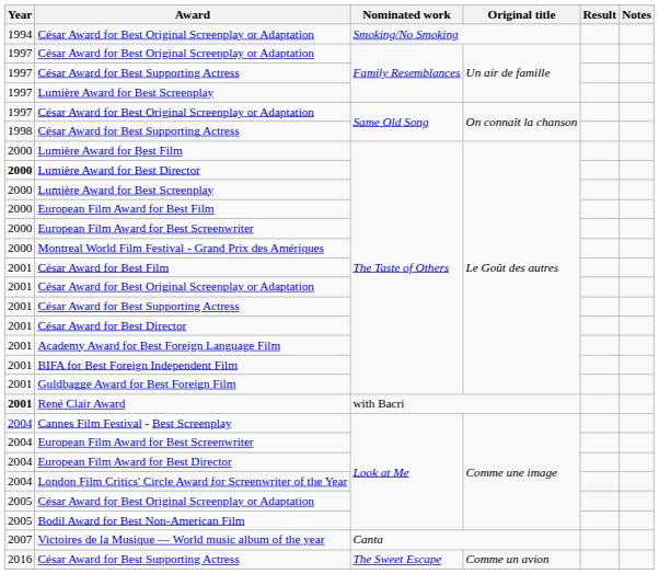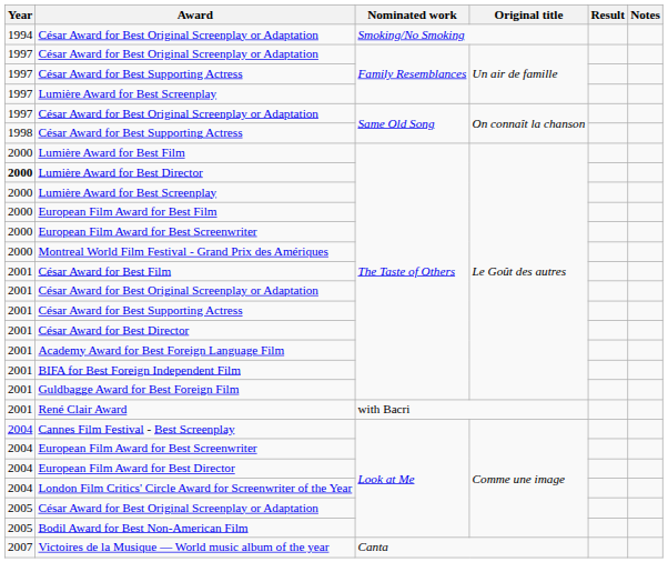 <table class="wikitable">
 <tr>
 <th>Year</th>
 <th>Award</th>
 <th>Nominated work</th>
 <th>Original title</th>
 <th>Result</th>
 <th>Notes</th>
 </tr>
 <tr>
 <td>1994</td>
 <td><a href='#'>César Award for Best Original Screenplay or Adaptation</a></td>
 <td colspan="2"><em><a href='#'>Smoking/No Smoking</a></em></td>
 <td></td>
 <td></td>
 </tr>
 <tr>
 <td>1997</td>
 <td><a href='#'>César Award for Best Original Screenplay or Adaptation</a></td>
 <td rowspan="3"><em><a href='#'>Family Resemblances</a></em></td>
 <td rowspan="3"><em>Un air de famille</em></td>
 <td></td>
 <td></td>
 </tr>
 <tr>
 <td>1997</td>
 <td><a href='#'>César Award for Best Supporting Actress</a></td>
 <td></td>
 <td></td>
 </tr>
 <tr>
 <td>1997</td>
 <td><a href='#'>Lumière Award for Best Screenplay</a></td>
 <td></td>
 <td></td>
 </tr>
 <tr>
 <td>1997</td>
 <td><a href='#'>César Award for Best Original Screenplay or Adaptation</a></td>
 <td rowspan="2"><em><a href='#'>Same Old Song</a></em></td>
 <td rowspan="2"><em>On connaît la chanson</em></td>
 <td></td>
 <td></td>
 </tr>
 <tr>
 <td>1998</td>
 <td><a href='#'>César Award for Best Supporting Actress</a></td>
 <td></td>
 <td></td>
 </tr>
 <tr>
 <td>2000</td>
 <td><a href='#'>Lumière Award for Best Film</a></td>
 <td rowspan="13"><em><a href='#'>The Taste of Others</a></em></td>
 <td rowspan="13"><em>Le Goût des autres</em></td>
 <td></td>
 <td></td>
 </tr>
 <tr>
 <td><strong>2000</strong></td>
 <td><a href='#'>Lumière Award for Best Director</a></td>
 <td></td>
 <td></td>
 </tr>
 <tr>
 <td>2000</td>
 <td><a href='#'>Lumière Award for Best Screenplay</a></td>
 <td></td>
 <td></td>
 </tr>
 <tr>
 <td>2000</td>
 <td><a href='#'>European Film Award for Best Film</a></td>
 <td></td>
 <td></td>
 </tr>
 <tr>
 <td>2000</td>
 <td><a href='#'>European Film Award for Best Screenwriter</a></td>
 <td></td>
 <td></td>
 </tr>
 <tr>
 <td>2000</td>
 <td><a href='#'>Montreal World Film Festival - Grand Prix des Amériques</a></td>
 <td></td>
 <td></td>
 </tr>
 <tr>
 <td>2001</td>
 <td><a href='#'>César Award for Best Film</a></td>
 <td></td>
 <td></td>
 </tr>
 <tr>
 <td>2001</td>
 <td><a href='#'>César Award for Best Original Screenplay or Adaptation</a></td>
 <td></td>
 <td></td>
 </tr>
 <tr>
 <td>2001</td>
 <td><a href='#'>César Award for Best Supporting Actress</a></td>
 <td></td>
 <td></td>
 </tr>
 <tr>
 <td>2001</td>
 <td><a href='#'>César Award for Best Director</a></td>
 <td></td>
 <td></td>
 </tr>
 <tr>
 <td>2001</td>
 <td><a href='#'>Academy Award for Best Foreign Language Film</a></td>
 <td></td>
 <td></td>
 </tr>
 <tr>
 <td>2001</td>
 <td><a href='#'>BIFA for Best Foreign Independent Film</a></td>
 <td></td>
 <td></td>
 </tr>
 <tr>
 <td>2001</td>
 <td><a href='#'>Guldbagge Award for Best Foreign Film</a></td>
 <td></td>
 <td></td>
 </tr>
 <tr>
-<td><strong>2001</strong></td>
+<td>2001</td>
 <td><a href='#'>René Clair Award</a></td>
 <td colspan="2">with Bacri</td>
 <td></td>
 <td></td>
 </tr>
 <tr>
 <td><a href='#'>2004</a></td>
 <td><a href='#'>Cannes Film Festival</a> - <a href='#'>Best Screenplay</a></td>
 <td rowspan="6"><em><a href='#'>Look at Me</a></em></td>
 <td rowspan="6"><em>Comme une image</em></td>
 <td></td>
 <td></td>
 </tr>
 <tr>
 <td>2004</td>
 <td><a href='#'>European Film Award for Best Screenwriter</a></td>
 <td></td>
 <td></td>
 </tr>
 <tr>
 <td>2004</td>
 <td><a href='#'>European Film Award for Best Director</a></td>
 <td></td>
 <td></td>
 </tr>
 <tr>
 <td>2004</td>
 <td><a href='#'>London Film Critics' Circle Award for Screenwriter of the Year</a></td>
 <td></td>
 <td></td>
 </tr>
 <tr>
 <td>2005</td>
 <td><a href='#'>César Award for Best Original Screenplay or Adaptation</a></td>
 <td></td>
 <td></td>
 </tr>
 <tr>
 <td>2005</td>
 <td><a href='#'>Bodil Award for Best Non-American Film</a></td>
 <td></td>
 <td></td>
 </tr>
 <tr>
 <td>2007</td>
 <td><a href='#'>Victoires de la Musique — World music album of the year</a></td>
 <td colspan="2"><em>Canta</em></td>
 <td></td>
 <td></td>
 </tr>
-<tr>
-<td>2016</td>
-<td><a href='#'>César Award for Best Supporting Actress</a></td>
-<td><em><a href='#'>The Sweet Escape</a></em></td>
-<td><em>Comme un avion</em></td>
-<td></td>
-<td></td>
-</tr>
 </table>
